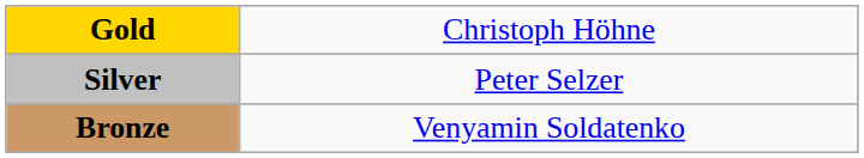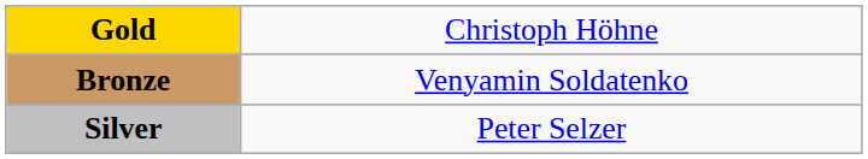 <table class="wikitable" style="text-align:center; " width="35%">
 <tr>
 <td bgcolor="gold"><strong>Gold</strong></td>
 <td><a href='#'>Christoph Höhne</a><br>  <small><em></em></small></td>
 </tr>
 <tr>
+<td bgcolor="CC9966"><strong>Bronze</strong></td>
+<td><a href='#'>Venyamin Soldatenko</a><br>  <small><em></em></small></td>
+</tr>
+<tr>
 <td bgcolor="silver"><strong>Silver</strong></td>
 <td><a href='#'>Peter Selzer</a><br>  <small><em></em></small></td>
 </tr>
-<tr>
-<td bgcolor="CC9966"><strong>Bronze</strong></td>
-<td><a href='#'>Venyamin Soldatenko</a><br>  <small><em></em></small></td>
-</tr>
 </table>
